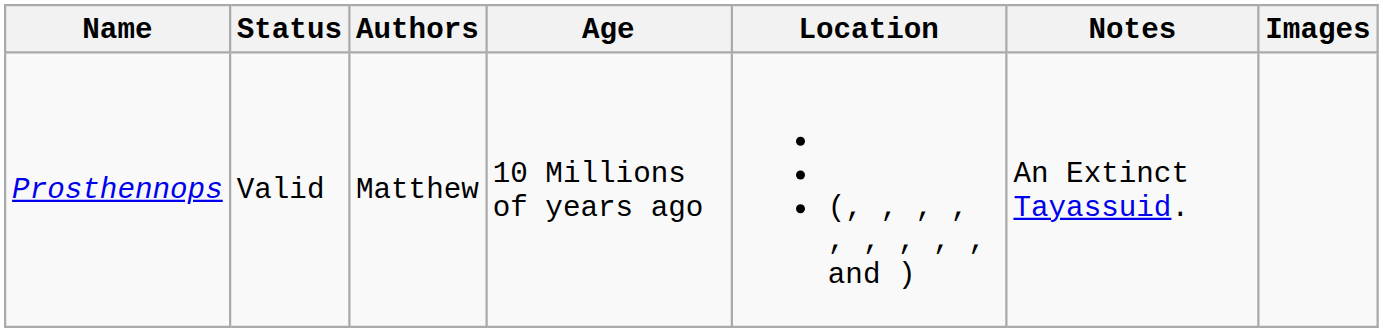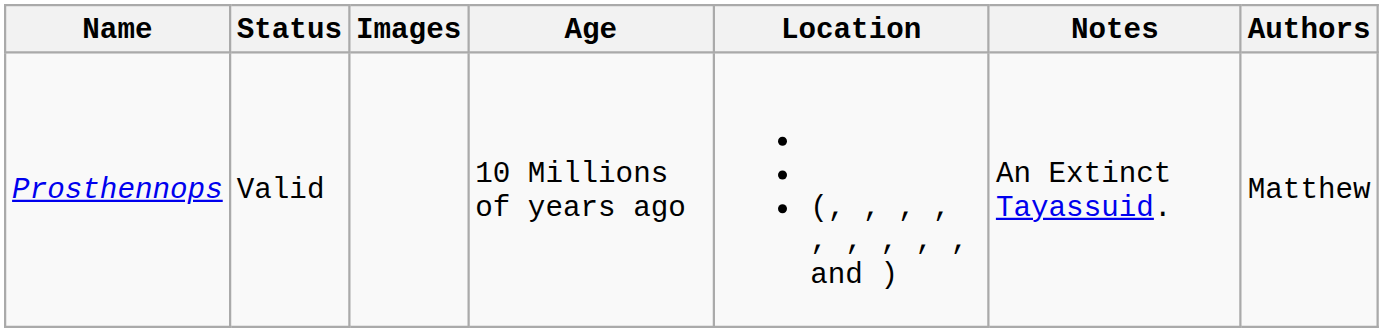 <table class="wikitable">
 <tr>
 <th>Name</th>
 <th>Status</th>
-<th>Authors</th>
+<th>Images</th>
 <th>Age</th>
 <th>Location</th>
 <th>Notes</th>
-<th>Images</th>
+<th>Authors</th>
 </tr>
 <tr>
 <td><em><a href='#'>Prosthennops</a></em></td>
 <td>Valid</td>
-<td>Matthew</td>
+<td></td>
 <td>10 Millions of years ago</td>
 <td><br><ul><li></li><li></li><li> (, , , , , , , , ,  and )</li></ul></td>
 <td>An Extinct <a href='#'>Tayassuid</a>.</td>
-<td></td>
+<td>Matthew</td>
 </tr>
 </table>
